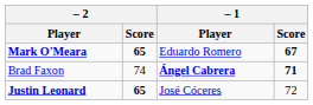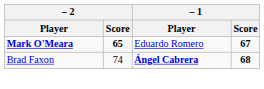 <table class=wikitable>
 <tr>
 <th colspan=2> – 2</th>
 <th colspan=2> – 1</th>
 </tr>
 <tr>
 <th width=150>Player</th>
 <th>Score</th>
 <th width=150>Player</th>
 <th>Score</th>
 </tr>
 <tr>
 <td><strong><a href='#'>Mark O'Meara</a></strong></td>
 <td align=center><strong>65</strong></td>
 <td><a href='#'>Eduardo Romero</a></td>
 <td align=center><strong>67</strong></td>
 </tr>
 <tr>
 <td><a href='#'>Brad Faxon</a></td>
 <td align=center>74</td>
 <td><strong><a href='#'>Ángel Cabrera</a></strong></td>
-<td align=center><strong>71</strong></td>
-</tr>
-<tr>
-<td><strong><a href='#'>Justin Leonard</a></strong></td>
-<td align=center><strong>65</strong></td>
-<td><a href='#'>José Cóceres</a></td>
-<td align=center>72</td>
+<td align=center><strong>68</strong></td>
 </tr>
 </table>
